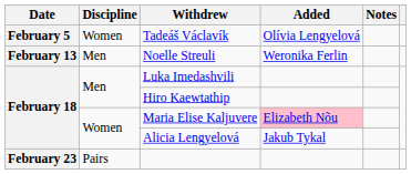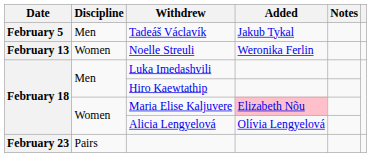 <table class="wikitable unsortable" style="text-align:left;">
 <tr>
 <th scope="col">Date</th>
 <th scope="col">Discipline</th>
 <th scope="col">Withdrew</th>
 <th scope="col">Added</th>
 <th scope="col">Notes</th>
 <th scope="col"></th>
 </tr>
 <tr>
 <th scope="row" style="text-align:left">February 5</th>
-<td>Women</td>
+<td>Men</td>
 <td> <a href='#'>Tadeáš Václavík</a></td>
-<td> <a href='#'>Olívia Lengyelová</a></td>
+<td> <a href='#'>Jakub Tykal</a></td>
 <td></td>
 <td></td>
 </tr>
 <tr>
 <th scope="row" style="text-align:left">February 13</th>
-<td>Men</td>
+<td>Women</td>
 <td> <a href='#'>Noelle Streuli</a></td>
 <td> <a href='#'>Weronika Ferlin</a></td>
 <td></td>
 <td></td>
 </tr>
 <tr>
 <th scope="row" style="text-align:left" rowspan=4>February 18</th>
 <td rowspan=2>Men</td>
 <td> <a href='#'>Luka Imedashvili</a></td>
 <td></td>
 <td></td>
 <td rowspan=4></td>
 </tr>
 <tr>
 <td> <a href='#'>Hiro Kaewtathip</a></td>
 <td></td>
 <td></td>
 </tr>
 <tr>
 <td rowspan=2>Women</td>
 <td> <a href='#'>Maria Elise Kaljuvere</a></td>
 <td style="background: pink;"> <a href='#'>Elizabeth Nõu</a></td>
 <td></td>
 </tr>
 <tr>
 <td> <a href='#'>Alicia Lengyelová</a></td>
-<td> <a href='#'>Jakub Tykal</a></td>
+<td> <a href='#'>Olívia Lengyelová</a></td>
 <td></td>
 </tr>
 <tr>
 <th scope="row" style="text-align:left">February 23</th>
 <td>Pairs</td>
 <td></td>
 <td></td>
 <td></td>
 <td></td>
 </tr>
 </table>
